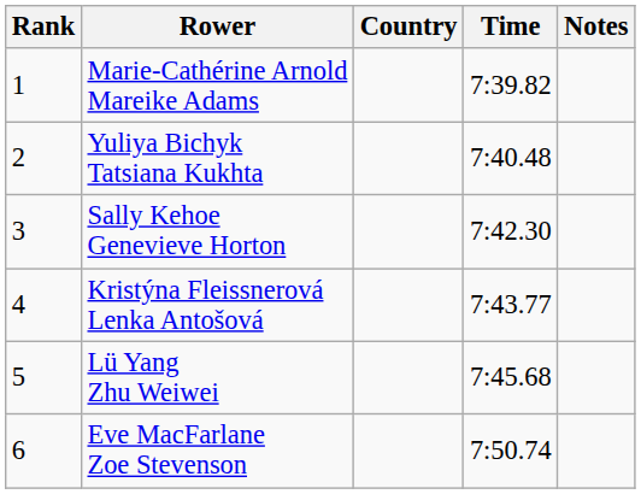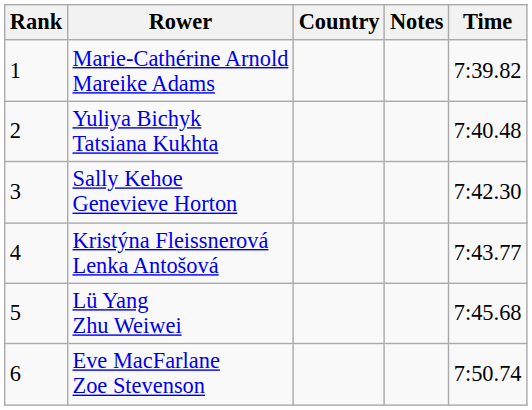 <table class="wikitable">
 <tr>
 <th>Rank</th>
 <th>Rower</th>
 <th>Country</th>
+<th>Notes</th>
 <th>Time</th>
-<th>Notes</th>
 </tr>
 <tr>
 <td>1</td>
 <td><a href='#'>Marie-Cathérine Arnold</a><br><a href='#'>Mareike Adams</a></td>
 <td></td>
+<td></td>
 <td>7:39.82</td>
-<td></td>
 </tr>
 <tr>
 <td>2</td>
 <td><a href='#'>Yuliya Bichyk</a><br><a href='#'>Tatsiana Kukhta</a></td>
 <td></td>
+<td></td>
 <td>7:40.48</td>
-<td></td>
 </tr>
 <tr>
 <td>3</td>
 <td><a href='#'>Sally Kehoe</a><br><a href='#'>Genevieve Horton</a></td>
 <td></td>
+<td></td>
 <td>7:42.30</td>
-<td></td>
 </tr>
 <tr>
 <td>4</td>
 <td><a href='#'>Kristýna Fleissnerová</a><br><a href='#'>Lenka Antošová</a></td>
 <td></td>
+<td></td>
 <td>7:43.77</td>
-<td></td>
 </tr>
 <tr>
 <td>5</td>
 <td><a href='#'>Lü Yang</a><br><a href='#'>Zhu Weiwei</a></td>
 <td></td>
+<td></td>
 <td>7:45.68</td>
-<td></td>
 </tr>
 <tr>
 <td>6</td>
 <td><a href='#'>Eve MacFarlane</a><br><a href='#'>Zoe Stevenson</a></td>
 <td></td>
+<td></td>
 <td>7:50.74</td>
-<td></td>
 </tr>
 </table>
